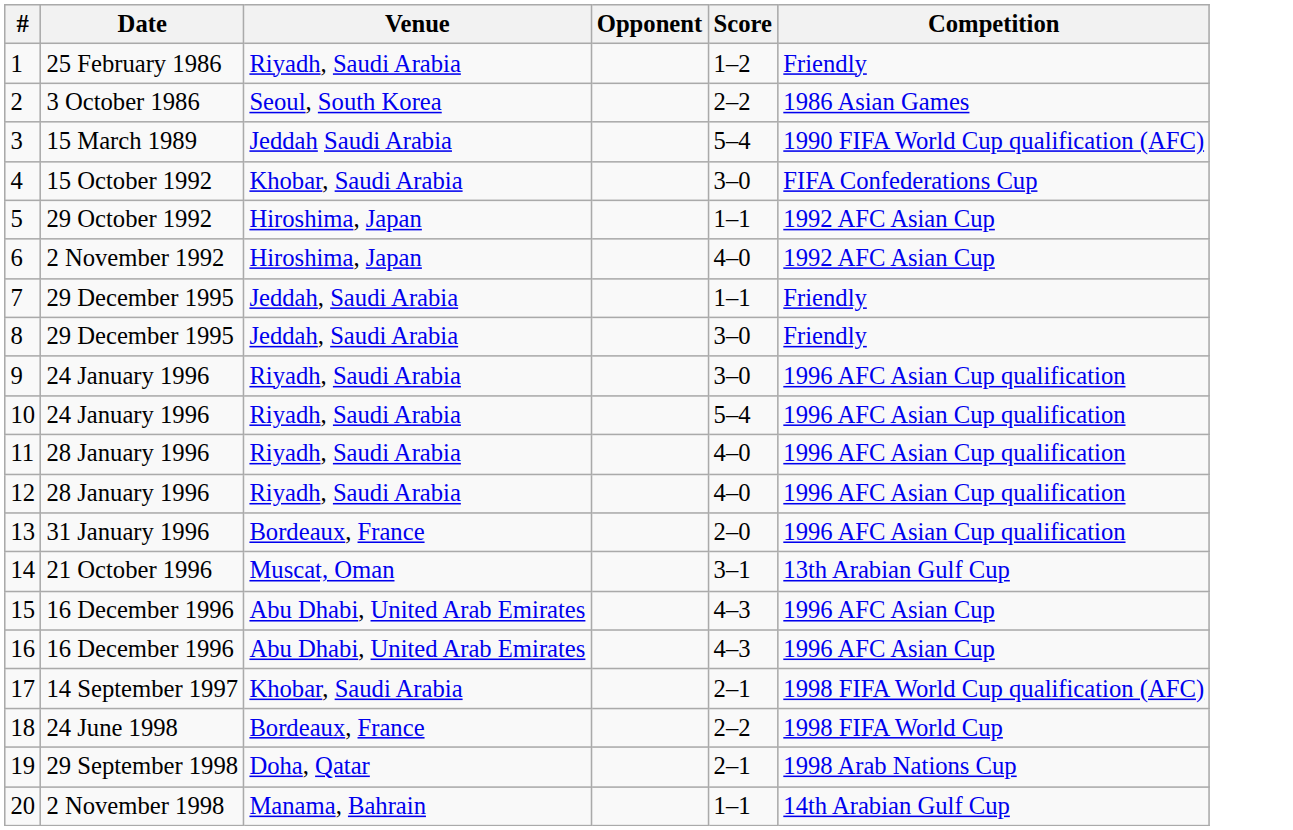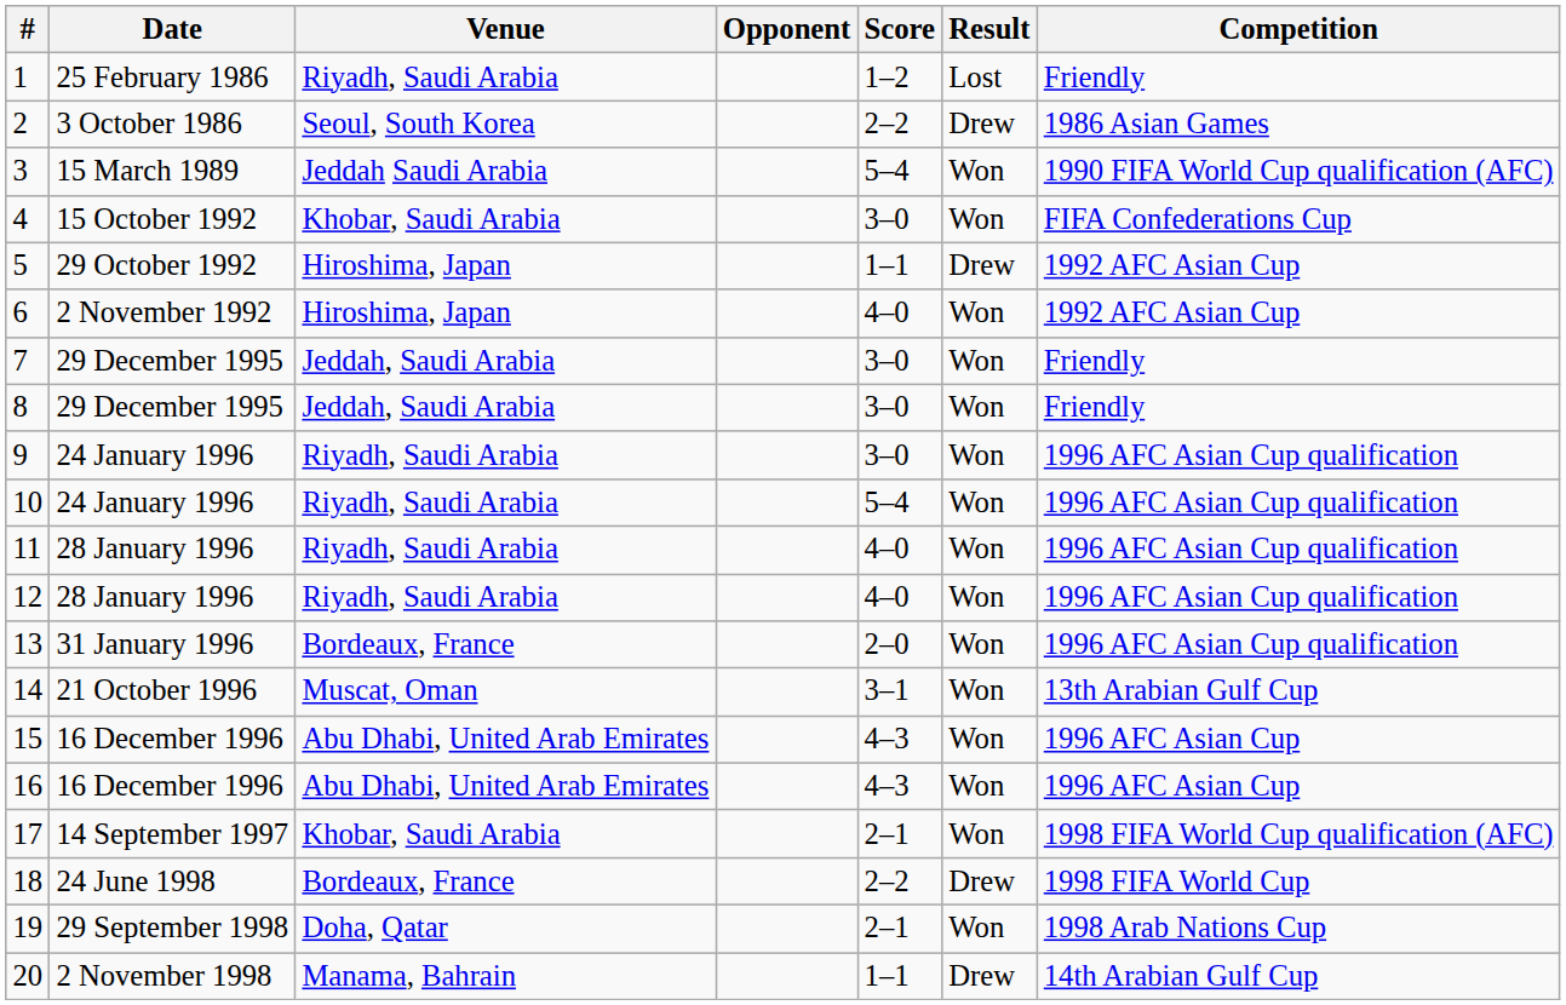 <table class="wikitable">
 <tr>
 <th>#</th>
 <th>Date</th>
 <th>Venue</th>
 <th>Opponent</th>
 <th>Score</th>
+<th>Result</th>
 <th>Competition</th>
 </tr>
 <tr>
 <td>1</td>
 <td>25 February 1986</td>
 <td><a href='#'>Riyadh</a>, <a href='#'>Saudi Arabia</a></td>
 <td></td>
 <td>1–2</td>
+<td>Lost</td>
 <td><a href='#'>Friendly</a></td>
 </tr>
 <tr>
 <td>2</td>
 <td>3 October 1986</td>
 <td><a href='#'>Seoul</a>, <a href='#'>South Korea</a></td>
 <td></td>
 <td>2–2</td>
+<td>Drew</td>
 <td><a href='#'>1986 Asian Games</a></td>
 </tr>
 <tr>
 <td>3</td>
 <td>15 March 1989</td>
 <td><a href='#'>Jeddah</a> <a href='#'>Saudi Arabia</a></td>
 <td></td>
 <td>5–4</td>
+<td>Won</td>
 <td><a href='#'>1990 FIFA World Cup qualification (AFC)</a></td>
 </tr>
 <tr>
 <td>4</td>
 <td>15 October 1992</td>
 <td><a href='#'>Khobar</a>, <a href='#'>Saudi Arabia</a></td>
 <td></td>
 <td>3–0</td>
+<td>Won</td>
 <td><a href='#'>FIFA Confederations Cup</a></td>
 </tr>
 <tr>
 <td>5</td>
 <td>29 October 1992</td>
 <td><a href='#'>Hiroshima</a>, <a href='#'>Japan</a></td>
 <td></td>
 <td>1–1</td>
+<td>Drew</td>
 <td><a href='#'>1992 AFC Asian Cup</a></td>
 </tr>
 <tr>
 <td>6</td>
 <td>2 November 1992</td>
 <td><a href='#'>Hiroshima</a>, <a href='#'>Japan</a></td>
 <td></td>
 <td>4–0</td>
+<td>Won</td>
 <td><a href='#'>1992 AFC Asian Cup</a></td>
 </tr>
 <tr>
 <td>7</td>
 <td>29 December 1995</td>
 <td><a href='#'>Jeddah</a>, <a href='#'>Saudi Arabia</a></td>
 <td></td>
-<td>1–1</td>
+<td>3–0</td>
+<td>Won</td>
 <td><a href='#'>Friendly</a></td>
 </tr>
 <tr>
 <td>8</td>
 <td>29 December 1995</td>
 <td><a href='#'>Jeddah</a>, <a href='#'>Saudi Arabia</a></td>
 <td></td>
 <td>3–0</td>
+<td>Won</td>
 <td><a href='#'>Friendly</a></td>
 </tr>
 <tr>
 <td>9</td>
 <td>24 January 1996</td>
 <td><a href='#'>Riyadh</a>, <a href='#'>Saudi Arabia</a></td>
 <td></td>
 <td>3–0</td>
+<td>Won</td>
 <td><a href='#'>1996 AFC Asian Cup qualification</a></td>
 </tr>
 <tr>
 <td>10</td>
 <td>24 January 1996</td>
 <td><a href='#'>Riyadh</a>, <a href='#'>Saudi Arabia</a></td>
 <td></td>
 <td>5–4</td>
+<td>Won</td>
 <td><a href='#'>1996 AFC Asian Cup qualification</a></td>
 </tr>
 <tr>
 <td>11</td>
 <td>28 January 1996</td>
 <td><a href='#'>Riyadh</a>, <a href='#'>Saudi Arabia</a></td>
 <td></td>
 <td>4–0</td>
+<td>Won</td>
 <td><a href='#'>1996 AFC Asian Cup qualification</a></td>
 </tr>
 <tr>
 <td>12</td>
 <td>28 January 1996</td>
 <td><a href='#'>Riyadh</a>, <a href='#'>Saudi Arabia</a></td>
 <td></td>
 <td>4–0</td>
+<td>Won</td>
 <td><a href='#'>1996 AFC Asian Cup qualification</a></td>
 </tr>
 <tr>
 <td>13</td>
 <td>31 January 1996</td>
 <td><a href='#'>Bordeaux</a>, <a href='#'>France</a></td>
 <td></td>
 <td>2–0</td>
+<td>Won</td>
 <td><a href='#'>1996 AFC Asian Cup qualification</a></td>
 </tr>
 <tr>
 <td>14</td>
 <td>21 October 1996</td>
 <td><a href='#'>Muscat, Oman</a></td>
 <td></td>
 <td>3–1</td>
+<td>Won</td>
 <td><a href='#'>13th Arabian Gulf Cup</a></td>
 </tr>
 <tr>
 <td>15</td>
 <td>16 December 1996</td>
 <td><a href='#'>Abu Dhabi</a>, <a href='#'>United Arab Emirates</a></td>
 <td></td>
 <td>4–3</td>
+<td>Won</td>
 <td><a href='#'>1996 AFC Asian Cup</a></td>
 </tr>
 <tr>
 <td>16</td>
 <td>16 December 1996</td>
 <td><a href='#'>Abu Dhabi</a>, <a href='#'>United Arab Emirates</a></td>
 <td></td>
 <td>4–3</td>
+<td>Won</td>
 <td><a href='#'>1996 AFC Asian Cup</a></td>
 </tr>
 <tr>
 <td>17</td>
 <td>14 September 1997</td>
 <td><a href='#'>Khobar</a>, <a href='#'>Saudi Arabia</a></td>
 <td></td>
 <td>2–1</td>
+<td>Won</td>
 <td><a href='#'>1998 FIFA World Cup qualification (AFC)</a></td>
 </tr>
 <tr>
 <td>18</td>
 <td>24 June 1998</td>
 <td><a href='#'>Bordeaux</a>, <a href='#'>France</a></td>
 <td></td>
 <td>2–2</td>
+<td>Drew</td>
 <td><a href='#'>1998 FIFA World Cup</a></td>
 </tr>
 <tr>
 <td>19</td>
 <td>29 September 1998</td>
 <td><a href='#'>Doha</a>, <a href='#'>Qatar</a></td>
 <td></td>
 <td>2–1</td>
+<td>Won</td>
 <td><a href='#'>1998 Arab Nations Cup</a></td>
 </tr>
 <tr>
 <td>20</td>
 <td>2 November 1998</td>
 <td><a href='#'>Manama</a>, <a href='#'>Bahrain</a></td>
 <td></td>
 <td>1–1</td>
+<td>Drew</td>
 <td><a href='#'>14th Arabian Gulf Cup</a></td>
 </tr>
 </table>
